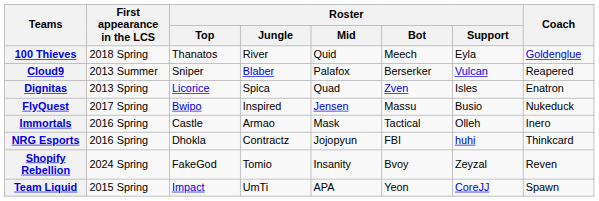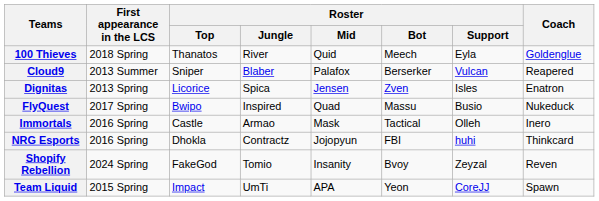 <table class="wikitable" style="text-align:left">
 <tr>
 <th rowspan="2">Teams</th>
 <th rowspan="2">First appearance <br> in the LCS</th>
 <th colspan="5">Roster</th>
 <th rowspan="2" style="width:12%">Coach</th>
 </tr>
 <tr>
 <th style="width:12%">Top</th>
 <th style="width:12%">Jungle</th>
 <th style="width:12%">Mid</th>
 <th style="width:12%">Bot</th>
 <th style="width:12%">Support</th>
 </tr>
 <tr>
 <th scope="row"><a href='#'>100 Thieves</a></th>
 <td>2018 Spring</td>
 <td>Thanatos</td>
 <td>River</td>
 <td>Quid</td>
 <td>Meech</td>
 <td>Eyla</td>
 <td><a href='#'>Goldenglue</a></td>
 </tr>
 <tr>
 <th scope="row"><a href='#'>Cloud9</a></th>
 <td>2013 Summer</td>
 <td>Sniper</td>
 <td><a href='#'>Blaber</a></td>
 <td>Palafox</td>
 <td>Berserker</td>
 <td><a href='#'>Vulcan</a></td>
 <td>Reapered</td>
 </tr>
 <tr>
 <th scope="row"><a href='#'>Dignitas</a></th>
 <td>2013 Spring</td>
 <td><a href='#'>Licorice</a></td>
 <td>Spica</td>
-<td>Quad</td>
+<td><a href='#'>Jensen</a></td>
 <td><a href='#'>Zven</a></td>
 <td>Isles</td>
 <td>Enatron</td>
 </tr>
 <tr>
 <th scope="row"><a href='#'>FlyQuest</a></th>
 <td>2017 Spring</td>
 <td><a href='#'>Bwipo</a></td>
 <td>Inspired</td>
-<td><a href='#'>Jensen</a></td>
+<td>Quad</td>
 <td>Massu</td>
 <td>Busio</td>
 <td>Nukeduck</td>
 </tr>
 <tr>
 <th scope="row"><a href='#'>Immortals</a></th>
 <td>2016 Spring</td>
 <td>Castle</td>
 <td>Armao</td>
 <td>Mask</td>
 <td>Tactical</td>
 <td>Olleh</td>
 <td>Inero</td>
 </tr>
 <tr>
 <th scope="row"><a href='#'>NRG Esports</a></th>
 <td>2016 Spring</td>
 <td>Dhokla</td>
 <td>Contractz</td>
 <td>Jojopyun</td>
 <td>FBI</td>
 <td><a href='#'>huhi</a></td>
 <td>Thinkcard</td>
 </tr>
 <tr>
 <th scope="row"><a href='#'>Shopify Rebellion</a></th>
 <td>2024 Spring</td>
 <td>FakeGod</td>
 <td>Tomio</td>
 <td>Insanity</td>
 <td>Bvoy</td>
 <td>Zeyzal</td>
 <td>Reven</td>
 </tr>
 <tr>
 <th scope="row"><a href='#'>Team Liquid</a></th>
 <td>2015 Spring</td>
 <td><a href='#'>Impact</a></td>
 <td>UmTi</td>
 <td>APA</td>
 <td>Yeon</td>
 <td><a href='#'>CoreJJ</a></td>
 <td>Spawn</td>
 </tr>
 </table>
